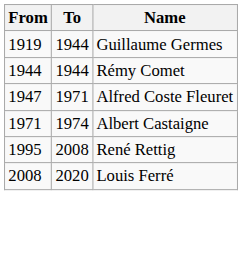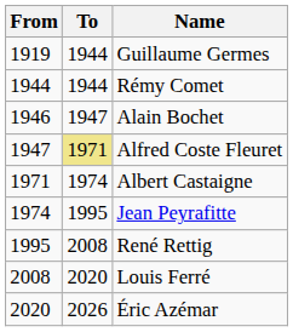 <table class="wikitable">
 <tr>
 <th>From</th>
 <th>To</th>
 <th>Name</th>
 </tr>
 <tr>
 <td>1919</td>
 <td>1944</td>
 <td>Guillaume Germes</td>
 </tr>
 <tr>
 <td>1944</td>
 <td>1944</td>
 <td>Rémy Comet</td>
 </tr>
 <tr>
+<td>1946</td>
 <td>1947</td>
-<td>1971</td>
+<td>Alain Bochet</td>
+</tr>
+<tr>
+<td>1947</td>
+<td style="background: khaki;">1971</td>
 <td>Alfred Coste Fleuret</td>
 </tr>
 <tr>
 <td>1971</td>
 <td>1974</td>
 <td>Albert Castaigne</td>
+</tr>
+<tr>
+<td>1974</td>
+<td>1995</td>
+<td><a href='#'>Jean Peyrafitte</a></td>
 </tr>
 <tr>
 <td>1995</td>
 <td>2008</td>
 <td>René Rettig</td>
 </tr>
 <tr>
 <td>2008</td>
 <td>2020</td>
 <td>Louis Ferré</td>
 </tr>
+<tr>
+<td>2020</td>
+<td>2026</td>
+<td>Éric Azémar</td>
+</tr>
 </table>
